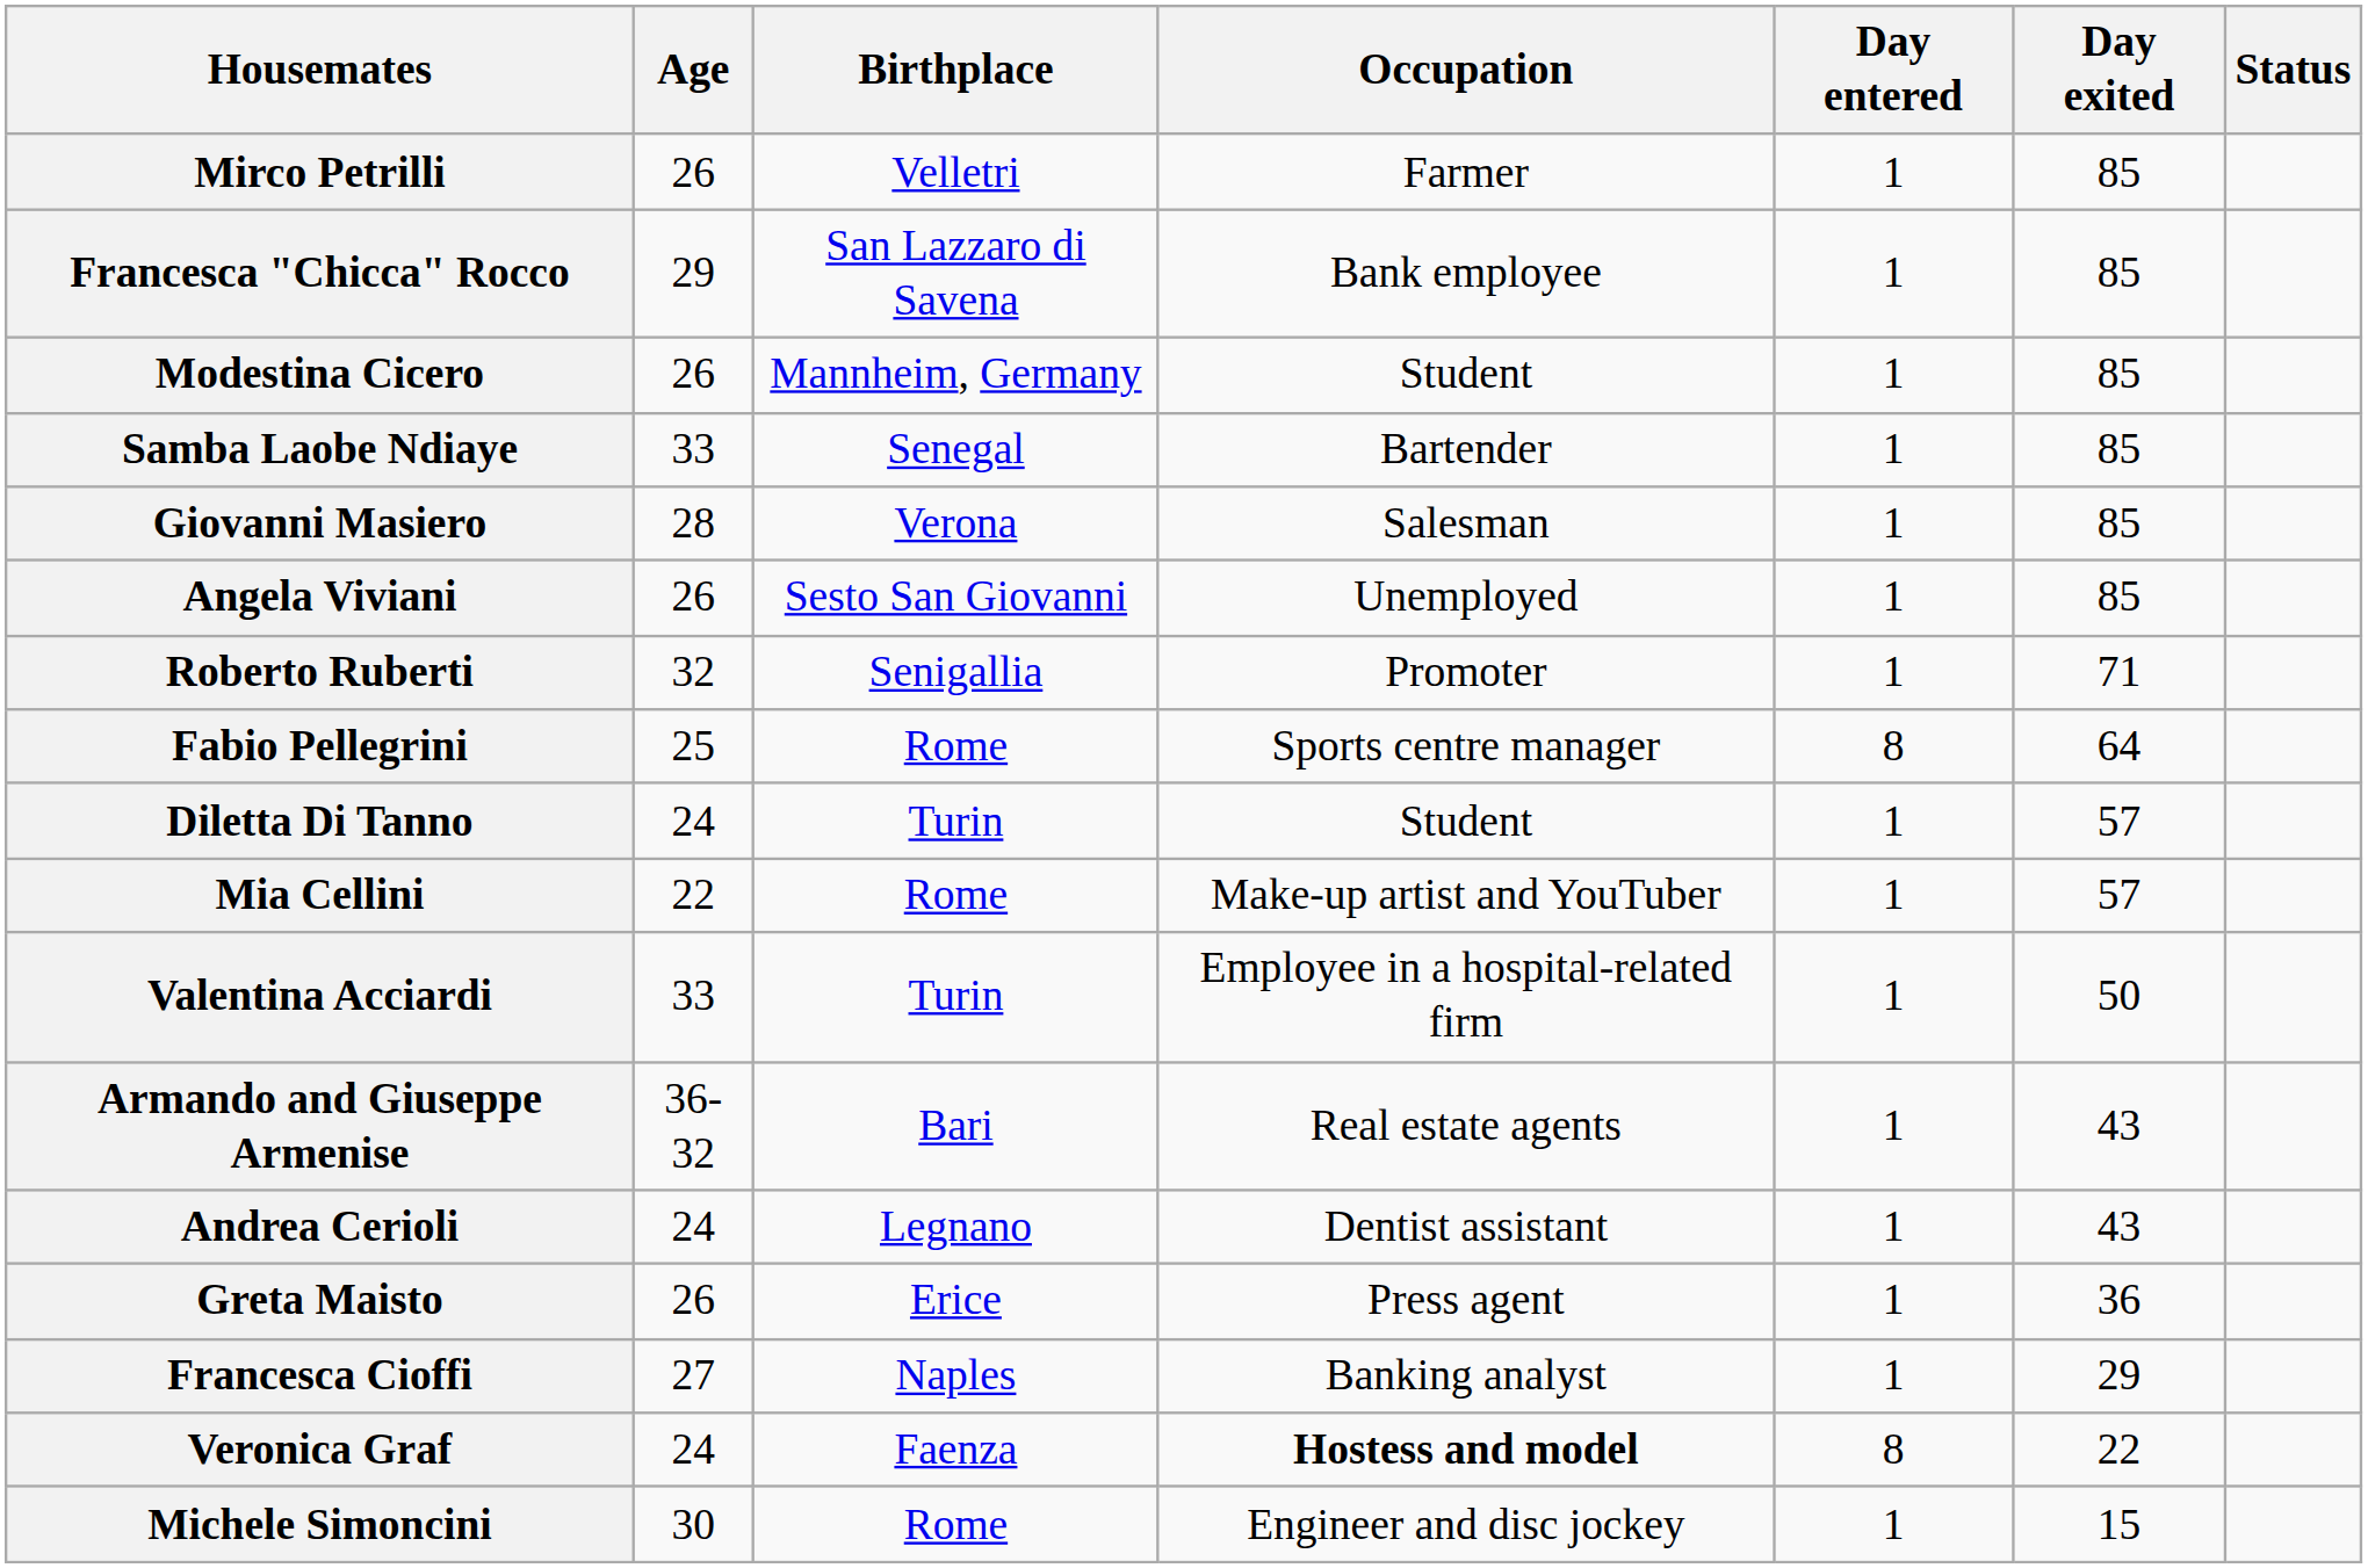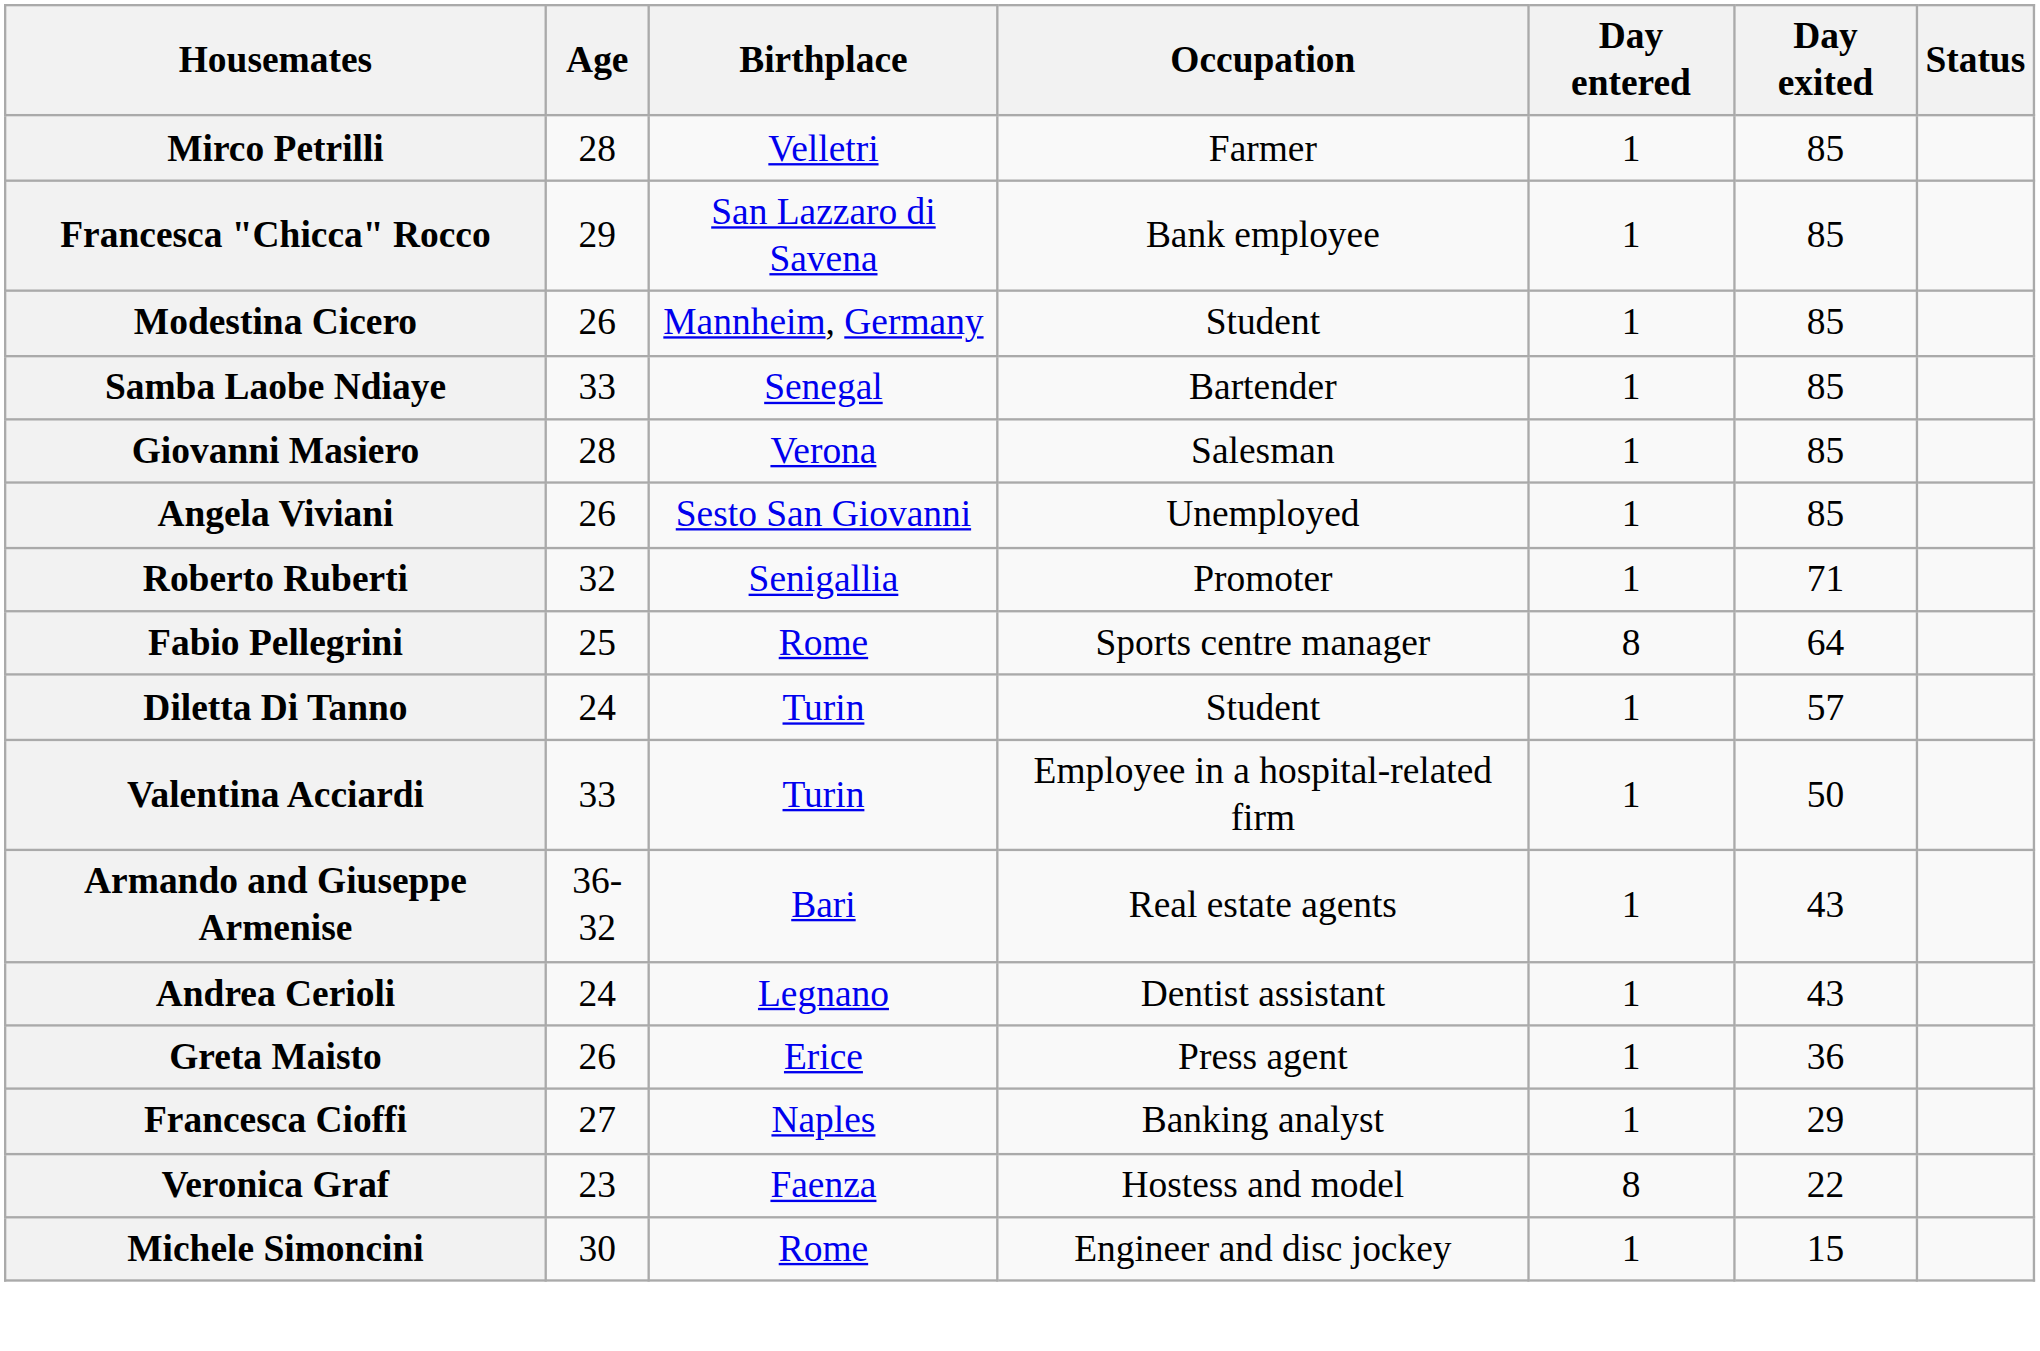 <table class="wikitable sortable" style="text-align:center; line-height:20px; width:auto;">
 <tr>
 <th>Housemates</th>
 <th>Age</th>
 <th>Birthplace</th>
 <th>Occupation</th>
 <th>Day entered</th>
 <th>Day exited</th>
 <th>Status</th>
 </tr>
 <tr>
 <th>Mirco Petrilli</th>
-<td>26</td>
+<td>28</td>
 <td><a href='#'>Velletri</a></td>
 <td>Farmer</td>
 <td>1</td>
 <td>85</td>
 <td></td>
 </tr>
 <tr>
 <th>Francesca "Chicca" Rocco</th>
 <td>29</td>
 <td><a href='#'>San Lazzaro di Savena</a></td>
 <td>Bank employee</td>
 <td>1</td>
 <td>85</td>
 <td></td>
 </tr>
 <tr>
 <th>Modestina Cicero</th>
 <td>26</td>
 <td><a href='#'>Mannheim</a>, <a href='#'>Germany</a></td>
 <td>Student</td>
 <td>1</td>
 <td>85</td>
 <td></td>
 </tr>
 <tr>
 <th>Samba Laobe Ndiaye</th>
 <td>33</td>
 <td><a href='#'>Senegal</a></td>
 <td>Bartender</td>
 <td>1</td>
 <td>85</td>
 <td></td>
 </tr>
 <tr>
 <th>Giovanni Masiero</th>
 <td>28</td>
 <td><a href='#'>Verona</a></td>
 <td>Salesman</td>
 <td>1</td>
 <td>85</td>
 <td></td>
 </tr>
 <tr>
 <th>Angela Viviani</th>
 <td>26</td>
 <td><a href='#'>Sesto San Giovanni</a></td>
 <td>Unemployed</td>
 <td>1</td>
 <td>85</td>
 <td></td>
 </tr>
 <tr>
 <th>Roberto Ruberti</th>
 <td>32</td>
 <td><a href='#'>Senigallia</a></td>
 <td>Promoter</td>
 <td>1</td>
 <td>71</td>
 <td></td>
 </tr>
 <tr>
 <th>Fabio Pellegrini</th>
 <td>25</td>
 <td><a href='#'>Rome</a></td>
 <td>Sports centre manager</td>
 <td>8</td>
 <td>64</td>
 <td></td>
 </tr>
 <tr>
 <th>Diletta Di Tanno</th>
 <td>24</td>
 <td><a href='#'>Turin</a></td>
 <td>Student</td>
 <td>1</td>
 <td>57</td>
 <td></td>
 </tr>
 <tr>
-<th>Mia Cellini</th>
-<td>22</td>
-<td><a href='#'>Rome</a></td>
-<td>Make-up artist and YouTuber</td>
-<td>1</td>
-<td>57</td>
-<td></td>
-</tr>
-<tr>
 <th>Valentina Acciardi</th>
 <td>33</td>
 <td><a href='#'>Turin</a></td>
 <td>Employee in a hospital-related firm</td>
 <td>1</td>
 <td>50</td>
 <td></td>
 </tr>
 <tr>
 <th>Armando and Giuseppe Armenise</th>
 <td>36-32</td>
 <td><a href='#'>Bari</a></td>
 <td>Real estate agents</td>
 <td>1</td>
 <td>43</td>
 <td></td>
 </tr>
 <tr>
 <th>Andrea Cerioli</th>
 <td>24</td>
 <td><a href='#'>Legnano</a></td>
 <td>Dentist assistant</td>
 <td>1</td>
 <td>43</td>
 <td></td>
 </tr>
 <tr>
 <th>Greta Maisto</th>
 <td>26</td>
 <td><a href='#'>Erice</a></td>
 <td>Press agent</td>
 <td>1</td>
 <td>36</td>
 <td></td>
 </tr>
 <tr>
 <th>Francesca Cioffi</th>
 <td>27</td>
 <td><a href='#'>Naples</a></td>
 <td>Banking analyst</td>
 <td>1</td>
 <td>29</td>
 <td></td>
 </tr>
 <tr>
 <th>Veronica Graf</th>
-<td>24</td>
+<td>23</td>
 <td><a href='#'>Faenza</a></td>
-<td><strong>Hostess and model</strong></td>
+<td>Hostess and model</td>
 <td>8</td>
 <td>22</td>
 <td></td>
 </tr>
 <tr>
 <th>Michele Simoncini</th>
 <td>30</td>
 <td><a href='#'>Rome</a></td>
 <td>Engineer and disc jockey</td>
 <td>1</td>
 <td>15</td>
 <td></td>
 </tr>
 </table>
